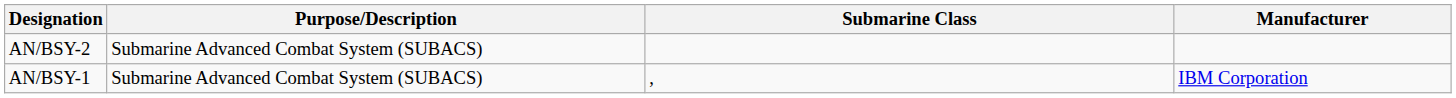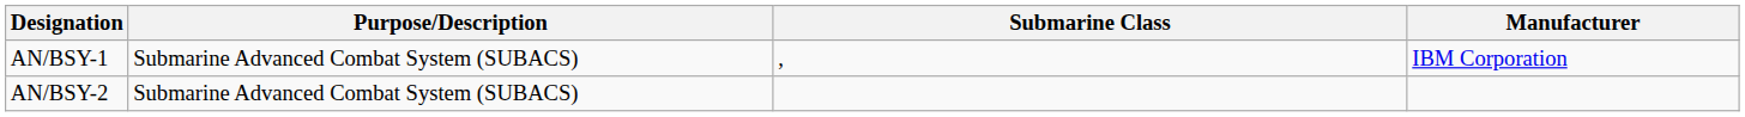 <table class="wikitable sortable">
 <tr>
 <th scope="col">Designation</th>
 <th scope="col" style="width: 500px;">Purpose/Description</th>
 <th scope="col" style="width: 500px;">Submarine Class</th>
 <th scope="col" style="width: 250px;">Manufacturer</th>
 </tr>
 <tr>
+<td>AN/BSY-1</td>
+<td>Submarine Advanced Combat System (SUBACS)</td>
+<td>,</td>
+<td><a href='#'>IBM Corporation</a></td>
+</tr>
+<tr>
 <td>AN/BSY-2</td>
 <td>Submarine Advanced Combat System (SUBACS)</td>
 <td></td>
 <td></td>
 </tr>
-<tr>
-<td>AN/BSY-1</td>
-<td>Submarine Advanced Combat System (SUBACS)</td>
-<td>,</td>
-<td><a href='#'>IBM Corporation</a></td>
-</tr>
 </table>
